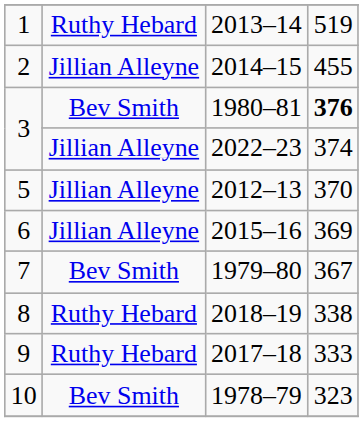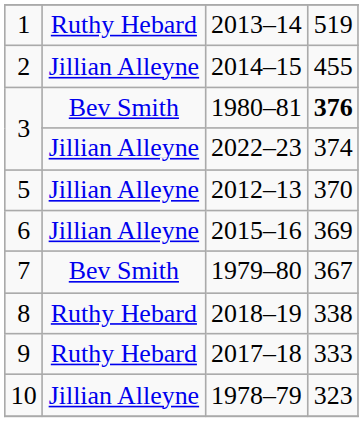 <table class="wikitable">
 <tr>
 </tr>
 <tr align=center>
 <td>1</td>
 <td><a href='#'>Ruthy Hebard</a></td>
 <td>2013–14</td>
 <td>519</td>
 </tr>
 <tr align=center>
 <td>2</td>
 <td><a href='#'>Jillian Alleyne</a></td>
 <td>2014–15</td>
 <td>455</td>
 </tr>
 <tr align=center>
 <td rowspan=2>3</td>
 <td><a href='#'>Bev Smith</a></td>
 <td>1980–81</td>
 <td><strong>376</strong></td>
 </tr>
 <tr align=center>
 <td><a href='#'>Jillian Alleyne</a></td>
 <td>2022–23</td>
 <td>374</td>
 </tr>
 <tr align=center>
 <td>5</td>
 <td><a href='#'>Jillian Alleyne</a></td>
 <td>2012–13</td>
 <td>370</td>
 </tr>
 <tr align=center>
 <td>6</td>
 <td><a href='#'>Jillian Alleyne</a></td>
 <td>2015–16</td>
 <td>369</td>
 </tr>
 <tr align=center>
 <td>7</td>
 <td><a href='#'>Bev Smith</a></td>
 <td>1979–80</td>
 <td>367</td>
 </tr>
 <tr align=center>
 <td>8</td>
 <td><a href='#'>Ruthy Hebard</a></td>
 <td>2018–19</td>
 <td>338</td>
 </tr>
 <tr align=center>
 <td>9</td>
 <td><a href='#'>Ruthy Hebard</a></td>
 <td>2017–18</td>
 <td>333</td>
 </tr>
 <tr align=center>
 <td>10</td>
-<td><a href='#'>Bev Smith</a></td>
+<td><a href='#'>Jillian Alleyne</a></td>
 <td>1978–79</td>
 <td>323</td>
 </tr>
 <tr align=center>
 </tr>
 </table>
